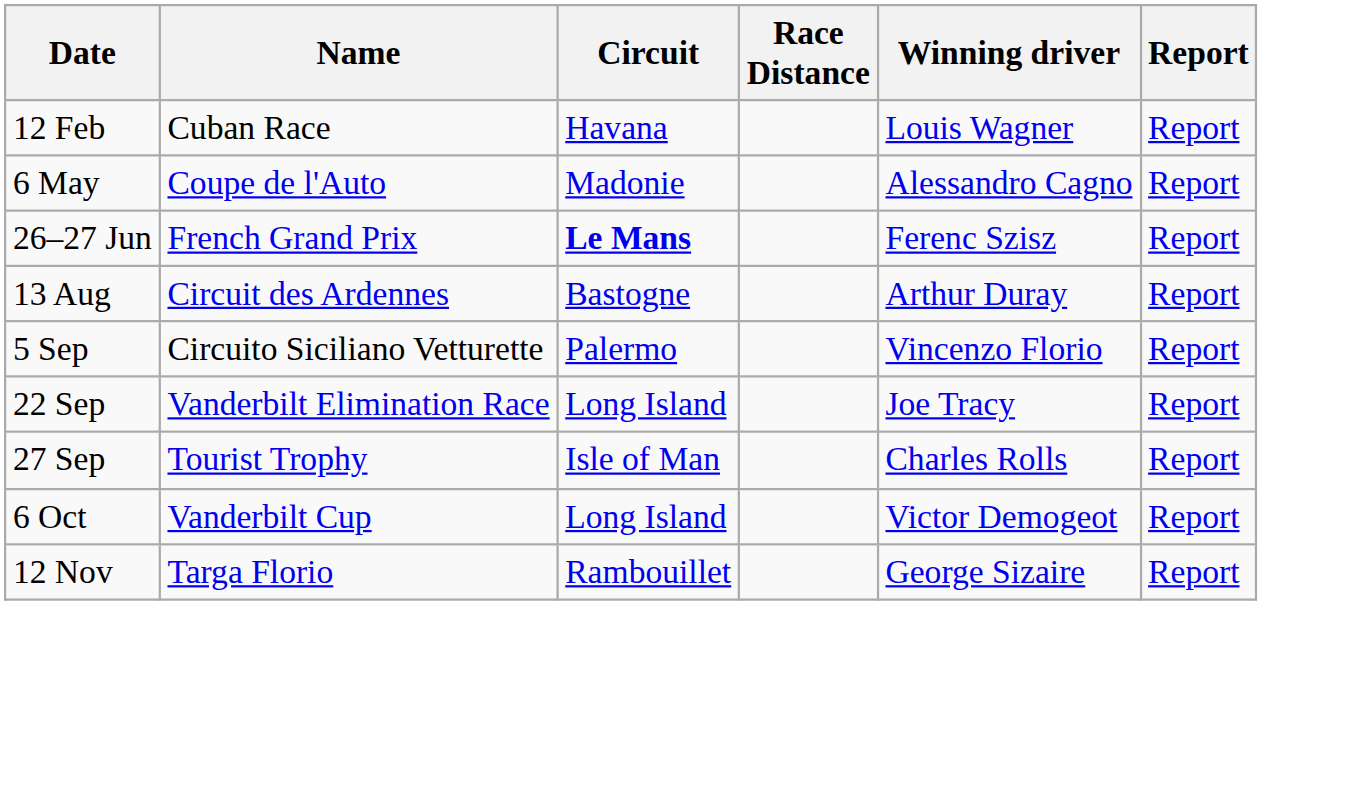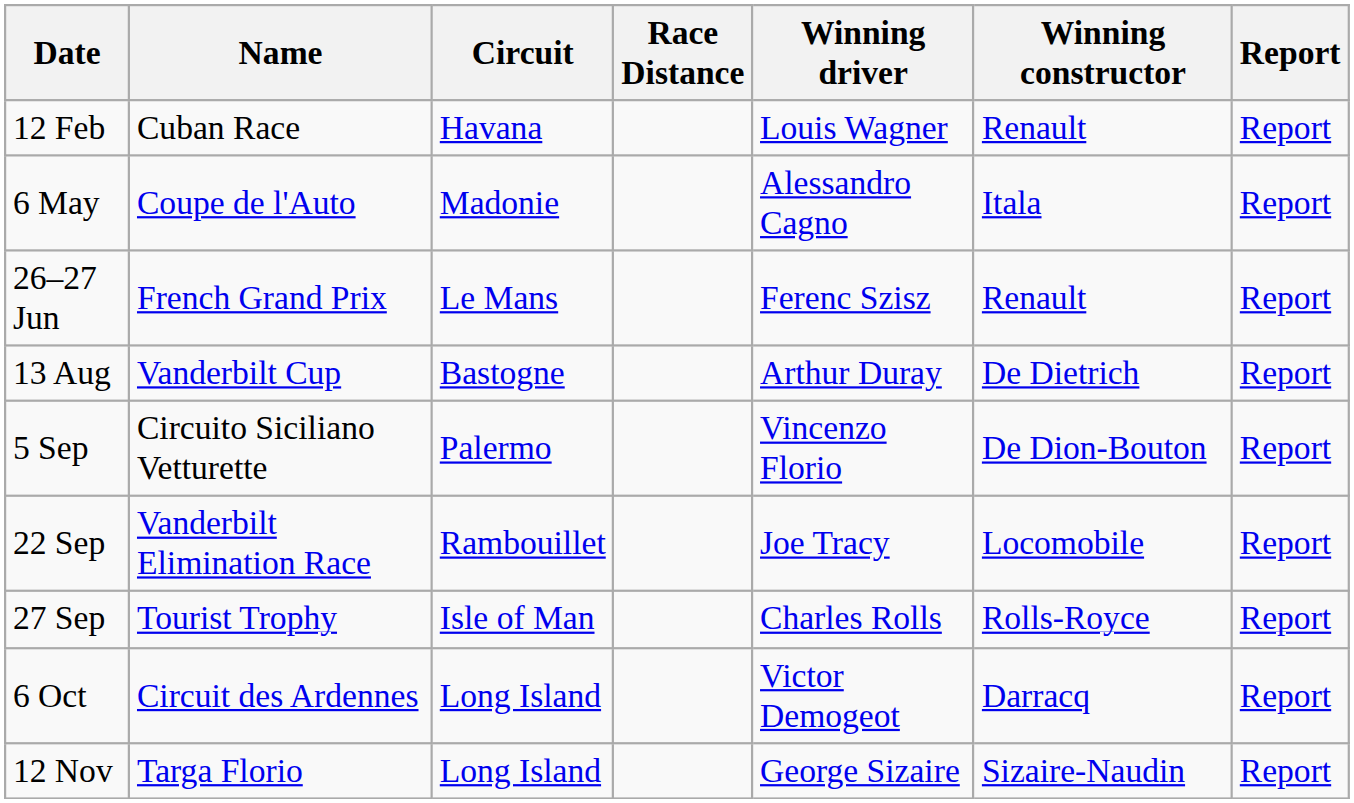 <table class="wikitable" style="font-size:95%">
 <tr>
 <th>Date</th>
 <th>Name</th>
 <th>Circuit</th>
 <th>Race<br>Distance</th>
 <th>Winning driver</th>
+<th>Winning constructor</th>
 <th>Report</th>
 </tr>
 <tr>
 <td>12 Feb</td>
 <td> Cuban Race</td>
 <td><a href='#'>Havana</a></td>
 <td></td>
 <td> <a href='#'>Louis Wagner</a></td>
+<td> <a href='#'>Renault</a></td>
 <td><a href='#'>Report</a></td>
 </tr>
 <tr>
 <td>6 May</td>
 <td> <a href='#'>Coupe de l'Auto</a></td>
 <td><a href='#'>Madonie</a></td>
 <td></td>
 <td> <a href='#'>Alessandro Cagno</a></td>
+<td> <a href='#'>Itala</a></td>
 <td><a href='#'>Report</a></td>
 </tr>
 <tr>
 <td>26–27 Jun</td>
 <td> <a href='#'>French Grand Prix</a></td>
-<td><strong><a href='#'>Le Mans</a></strong></td>
+<td><a href='#'>Le Mans</a></td>
 <td></td>
 <td> <a href='#'>Ferenc Szisz</a></td>
+<td> <a href='#'>Renault</a></td>
 <td><a href='#'>Report</a></td>
 </tr>
 <tr>
 <td>13 Aug</td>
-<td> <a href='#'>Circuit des Ardennes</a></td>
+<td> <a href='#'>Vanderbilt Cup</a></td>
 <td><a href='#'>Bastogne</a></td>
 <td></td>
 <td> <a href='#'>Arthur Duray</a></td>
+<td> <a href='#'>De Dietrich</a></td>
 <td><a href='#'>Report</a></td>
 </tr>
 <tr>
 <td>5 Sep</td>
 <td> Circuito Siciliano Vetturette</td>
 <td><a href='#'>Palermo</a></td>
 <td></td>
 <td> <a href='#'>Vincenzo Florio</a></td>
+<td> <a href='#'>De Dion-Bouton</a></td>
 <td><a href='#'>Report</a></td>
 </tr>
 <tr>
 <td>22 Sep</td>
 <td> <a href='#'>Vanderbilt Elimination Race</a></td>
-<td><a href='#'>Long Island</a></td>
+<td><a href='#'>Rambouillet</a></td>
 <td></td>
 <td> <a href='#'>Joe Tracy</a></td>
+<td> <a href='#'>Locomobile</a></td>
 <td><a href='#'>Report</a></td>
 </tr>
 <tr>
 <td>27 Sep</td>
 <td> <a href='#'>Tourist Trophy</a></td>
 <td><a href='#'>Isle of Man</a></td>
 <td></td>
 <td> <a href='#'>Charles Rolls</a></td>
+<td> <a href='#'>Rolls-Royce</a></td>
 <td><a href='#'>Report</a></td>
 </tr>
 <tr>
 <td>6 Oct</td>
-<td> <a href='#'>Vanderbilt Cup</a></td>
+<td> <a href='#'>Circuit des Ardennes</a></td>
 <td><a href='#'>Long Island</a></td>
 <td></td>
 <td> <a href='#'>Victor Demogeot</a></td>
+<td> <a href='#'>Darracq</a></td>
 <td><a href='#'>Report</a></td>
 </tr>
 <tr>
 <td>12 Nov</td>
 <td> <a href='#'>Targa Florio</a></td>
-<td><a href='#'>Rambouillet</a></td>
+<td><a href='#'>Long Island</a></td>
 <td></td>
 <td> <a href='#'>George Sizaire</a></td>
+<td> <a href='#'>Sizaire-Naudin</a></td>
 <td><a href='#'>Report</a></td>
 </tr>
 </table>
